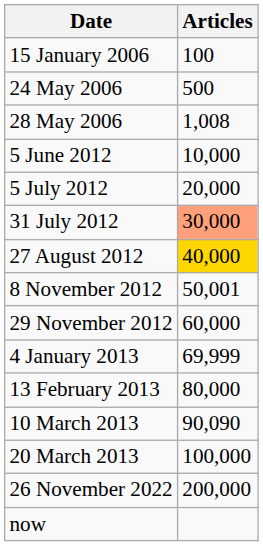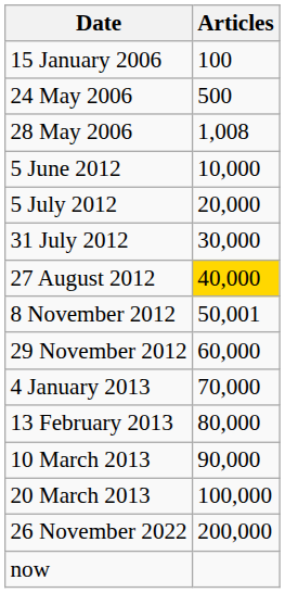 <table class="wikitable">
 <tr>
 <th>Date</th>
 <th>Articles</th>
 </tr>
 <tr ---->
 <td>15 January 2006</td>
 <td>100</td>
 </tr>
 <tr ---->
 <td>24 May 2006</td>
 <td>500</td>
 </tr>
 <tr ---->
 <td>28 May 2006</td>
 <td>1,008</td>
 </tr>
 <tr ---->
 <td>5 June 2012</td>
 <td>10,000</td>
 </tr>
 <tr ---->
 <td>5 July 2012</td>
 <td>20,000</td>
 </tr>
 <tr ---->
 <td>31 July 2012</td>
-<td style="background: lightsalmon;">30,000</td>
+<td>30,000</td>
 </tr>
 <tr ---->
 <td>27 August 2012</td>
 <td style="background: gold;">40,000</td>
 </tr>
 <tr ---->
 <td>8 November 2012</td>
 <td>50,001</td>
 </tr>
 <tr ---->
 <td>29 November 2012</td>
 <td>60,000</td>
 </tr>
 <tr ---->
 <td>4 January 2013</td>
-<td>69,999</td>
+<td>70,000</td>
 </tr>
 <tr ---->
 <td>13 February 2013</td>
 <td>80,000</td>
 </tr>
 <tr ---->
 <td>10 March 2013</td>
-<td>90,090</td>
+<td>90,000</td>
 </tr>
 <tr ---->
 <td>20 March 2013</td>
 <td>100,000</td>
 </tr>
 <tr ---->
 <td>26 November 2022</td>
 <td>200,000</td>
 </tr>
 <tr ---->
 <td>now</td>
 <td></td>
 </tr>
 </table>
